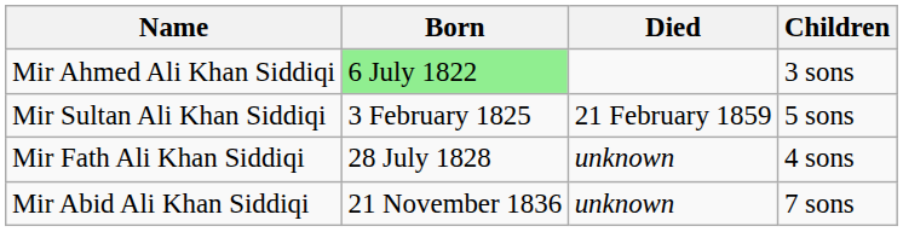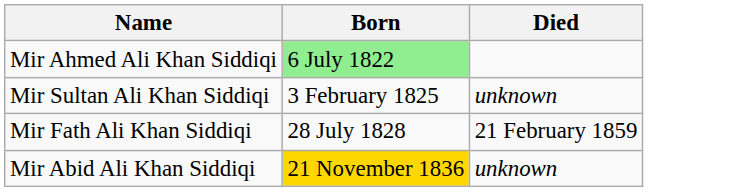 <table class="wikitable">
 <tr>
 <th>Name</th>
 <th>Born</th>
 <th>Died</th>
-<th>Children</th>
 </tr>
 <tr>
 <td>Mir Ahmed Ali Khan Siddiqi</td>
 <td style="background: lightgreen;">6 July 1822</td>
 <td></td>
-<td>3 sons</td>
 </tr>
 <tr>
 <td>Mir Sultan Ali Khan Siddiqi</td>
 <td>3 February 1825</td>
-<td>21 February 1859</td>
-<td>5 sons</td>
+<td><em>unknown</em></td>
 </tr>
 <tr>
 <td>Mir Fath Ali Khan Siddiqi</td>
 <td>28 July 1828</td>
-<td><em>unknown</em></td>
-<td>4 sons</td>
+<td>21 February 1859</td>
 </tr>
 <tr>
 <td>Mir Abid Ali Khan Siddiqi</td>
-<td>21 November 1836</td>
+<td style="background: gold;">21 November 1836</td>
 <td><em>unknown</em></td>
-<td>7 sons</td>
 </tr>
 </table>
